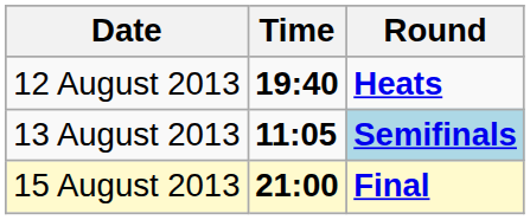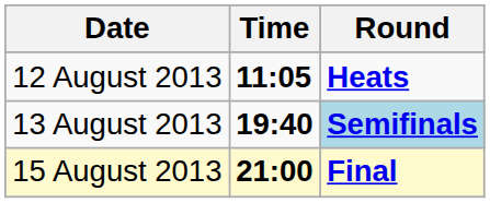 <table class="wikitable">
 <tr>
 <th>Date</th>
 <th>Time</th>
 <th>Round</th>
 </tr>
 <tr>
 <td>12 August 2013</td>
-<td><strong>19:40</strong></td>
+<td><strong>11:05</strong></td>
 <td><strong><a href='#'>Heats</a></strong></td>
 </tr>
 <tr>
 <td>13 August 2013</td>
-<td><strong>11:05</strong></td>
+<td><strong>19:40</strong></td>
 <td style="background: lightblue;"><strong><a href='#'>Semifinals</a></strong></td>
 </tr>
 <tr style=background:lemonchiffon>
 <td>15 August 2013</td>
 <td><strong>21:00</strong></td>
 <td><strong><a href='#'>Final</a></strong></td>
 </tr>
 </table>
